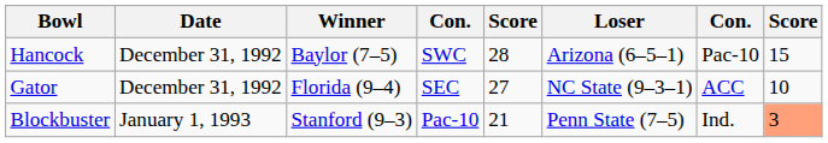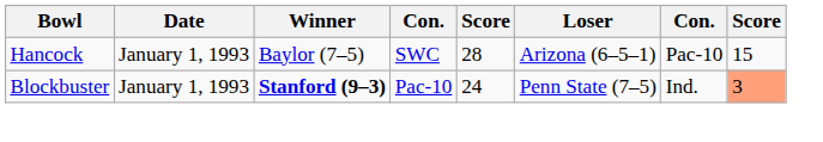 <table class="wikitable">
 <tr>
 <th>Bowl</th>
 <th>Date</th>
 <th>Winner</th>
 <th>Con.</th>
 <th>Score</th>
 <th>Loser</th>
 <th>Con.</th>
 <th>Score</th>
 </tr>
 <tr>
 <td><a href='#'>Hancock</a></td>
-<td>December 31, 1992</td>
+<td>January 1, 1993</td>
 <td><a href='#'>Baylor</a> (7–5)</td>
 <td><a href='#'>SWC</a> </td>
 <td>28</td>
 <td> <a href='#'>Arizona</a> (6–5–1)</td>
 <td>Pac-10</td>
 <td>15</td>
 </tr>
 <tr>
-<td><a href='#'>Gator</a></td>
-<td>December 31, 1992</td>
-<td> <a href='#'>Florida</a> (9–4)</td>
-<td><a href='#'>SEC</a> </td>
-<td>27</td>
-<td> <a href='#'>NC State</a> (9–3–1)</td>
-<td><a href='#'>ACC</a> </td>
-<td>10</td>
-</tr>
-<tr>
 <td><a href='#'>Blockbuster</a></td>
 <td>January 1, 1993</td>
-<td> <a href='#'>Stanford</a> (9–3)</td>
+<td><strong> <a href='#'>Stanford</a> (9–3)</strong></td>
 <td><a href='#'>Pac-10</a> </td>
-<td>21</td>
+<td>24</td>
 <td> <a href='#'>Penn State</a> (7–5)</td>
 <td>Ind.</td>
 <td style="background: lightsalmon;">3</td>
 </tr>
 </table>
